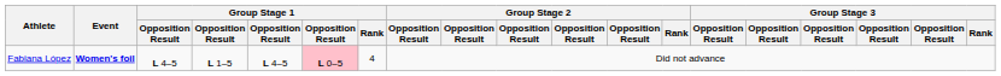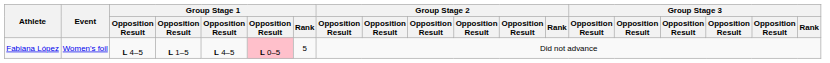 <table class=wikitable style="font-size:70%">
 <tr>
 <th rowspan="2">Athlete</th>
 <th rowspan="2">Event</th>
 <th colspan="5">Group Stage 1</th>
 <th colspan="6">Group Stage 2</th>
 <th colspan="6">Group Stage 3</th>
 </tr>
 <tr>
 <th>Opposition<br>Result</th>
 <th>Opposition<br>Result</th>
 <th>Opposition<br>Result</th>
 <th>Opposition<br>Result</th>
 <th>Rank</th>
 <th>Opposition<br>Result</th>
 <th>Opposition<br>Result</th>
 <th>Opposition<br>Result</th>
 <th>Opposition<br>Result</th>
 <th>Opposition<br>Result</th>
 <th>Rank</th>
 <th>Opposition<br>Result</th>
 <th>Opposition<br>Result</th>
 <th>Opposition<br>Result</th>
 <th>Opposition<br>Result</th>
 <th>Opposition<br>Result</th>
 <th>Rank</th>
 </tr>
 <tr align=center>
 <td align=left><a href='#'>Fabiana López</a></td>
-<td align=left><strong><a href='#'>Women's foil</a></strong></td>
+<td align=left><a href='#'>Women's foil</a></td>
 <td><br><strong>L</strong> 4–5</td>
 <td><br><strong>L</strong> 1–5</td>
 <td><br><strong>L</strong> 4–5</td>
 <td style="background: pink;"><br><strong>L</strong> 0–5</td>
-<td>4</td>
+<td>5</td>
 <td colspan=12>Did not advance</td>
 </tr>
 </table>
